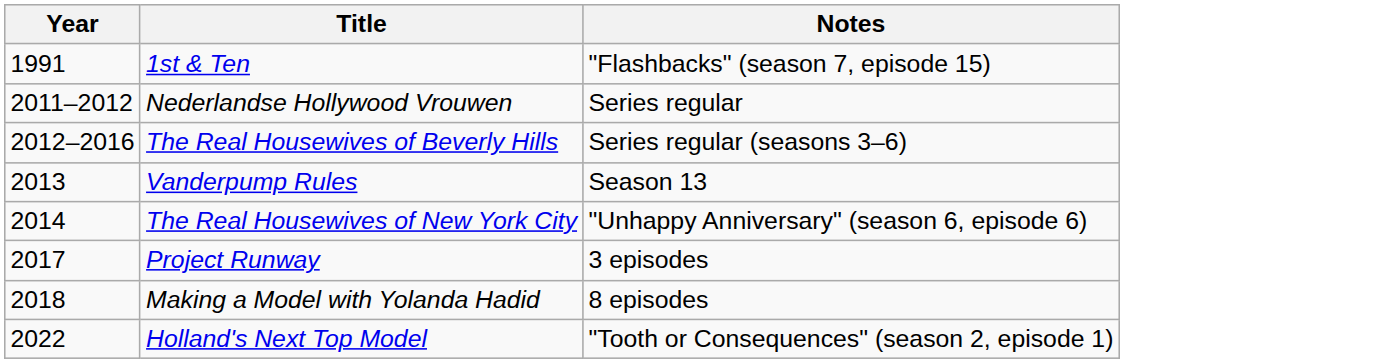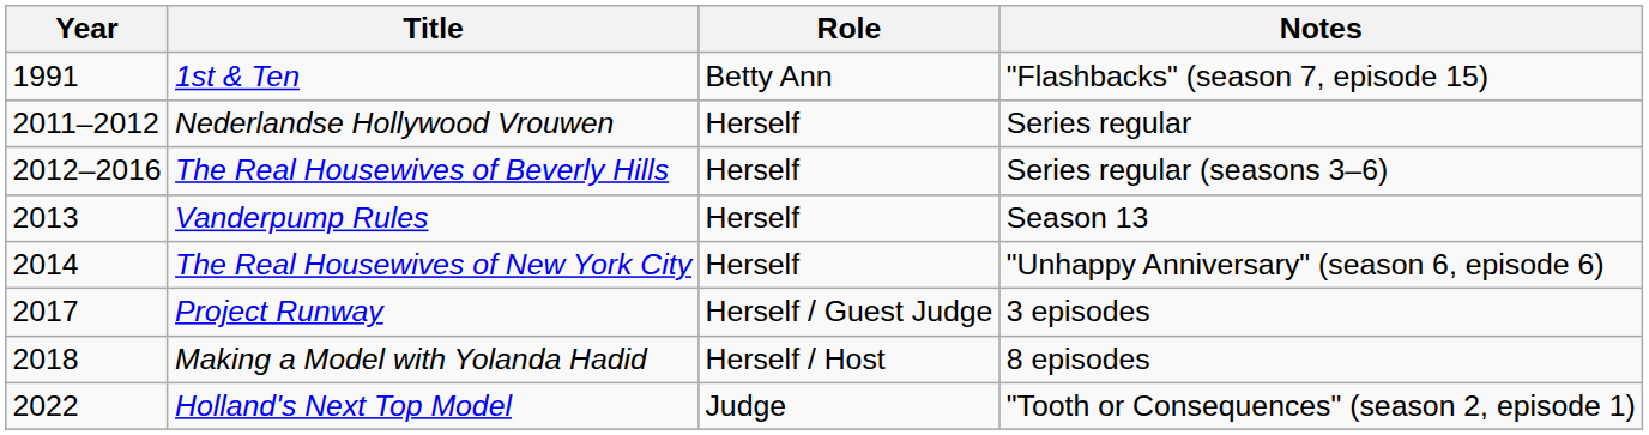 <table class="wikitable sortable">
 <tr>
 <th>Year</th>
 <th>Title</th>
+<th>Role</th>
 <th class="unsortable">Notes</th>
 </tr>
 <tr>
 <td>1991</td>
 <td><em><a href='#'>1st & Ten</a></em></td>
+<td>Betty Ann</td>
 <td>"Flashbacks" (season 7, episode 15)</td>
 </tr>
 <tr>
 <td>2011–2012</td>
 <td><em>Nederlandse Hollywood Vrouwen</em></td>
+<td>Herself</td>
 <td>Series regular</td>
 </tr>
 <tr>
 <td>2012–2016</td>
 <td><em><a href='#'>The Real Housewives of Beverly Hills</a></em></td>
+<td>Herself</td>
 <td>Series regular (seasons 3–6)</td>
 </tr>
 <tr>
 <td>2013</td>
 <td><em><a href='#'>Vanderpump Rules</a></em></td>
+<td>Herself</td>
 <td>Season 13</td>
 </tr>
 <tr>
 <td>2014</td>
 <td><em><a href='#'>The Real Housewives of New York City</a></em></td>
+<td>Herself</td>
 <td>"Unhappy Anniversary" (season 6, episode 6)</td>
 </tr>
 <tr>
 <td>2017</td>
 <td><em><a href='#'>Project Runway</a></em></td>
+<td>Herself / Guest Judge</td>
 <td>3 episodes</td>
 </tr>
 <tr>
 <td>2018</td>
 <td><em>Making a Model with Yolanda Hadid</em></td>
+<td>Herself / Host</td>
 <td>8 episodes</td>
 </tr>
 <tr>
 <td>2022</td>
 <td><em><a href='#'>Holland's Next Top Model</a></em></td>
+<td>Judge</td>
 <td>"Tooth or Consequences" (season 2, episode 1)</td>
 </tr>
 </table>
